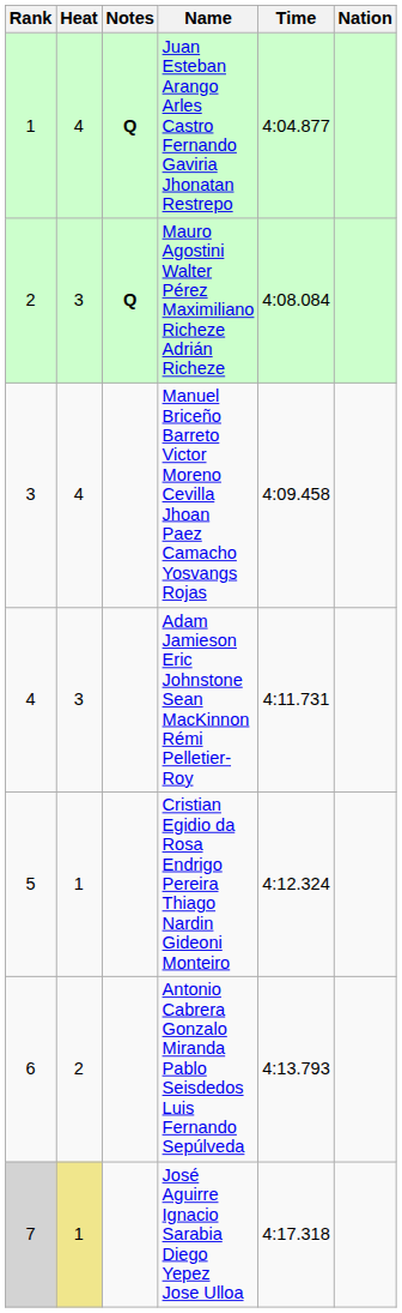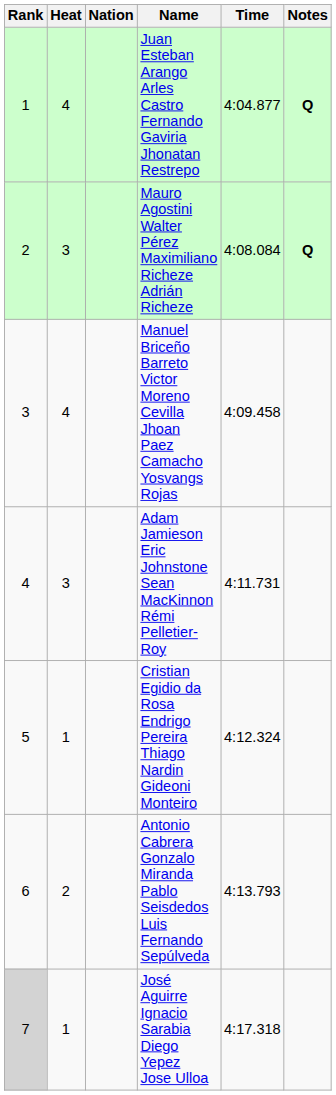 <table class="wikitable sortable" style="text-align:center" width=50%>
 <tr>
 <th>Rank</th>
 <th>Heat</th>
-<th>Notes</th>
+<th>Nation</th>
 <th>Name</th>
 <th>Time</th>
-<th>Nation</th>
+<th>Notes</th>
 </tr>
 <tr bgcolor=ccffcc>
 <td>1</td>
 <td>4</td>
-<td><strong>Q</strong></td>
+<td align=left></td>
 <td align=left><a href='#'>Juan Esteban Arango</a><br><a href='#'>Arles Castro</a><br><a href='#'>Fernando Gaviria</a><br><a href='#'>Jhonatan Restrepo</a></td>
 <td>4:04.877</td>
-<td align=left></td>
+<td><strong>Q</strong></td>
 </tr>
 <tr bgcolor=ccffcc>
 <td>2</td>
 <td>3</td>
-<td><strong>Q</strong></td>
+<td align=left></td>
 <td align=left><a href='#'>Mauro Agostini</a><br><a href='#'>Walter Pérez</a><br><a href='#'>Maximiliano Richeze</a><br><a href='#'>Adrián Richeze</a></td>
 <td>4:08.084</td>
-<td align=left></td>
+<td><strong>Q</strong></td>
 </tr>
 <tr>
 <td>3</td>
 <td>4</td>
-<td></td>
+<td align=left></td>
 <td align=left><a href='#'>Manuel Briceño Barreto</a><br><a href='#'>Victor Moreno Cevilla</a><br><a href='#'>Jhoan Paez Camacho</a><br><a href='#'>Yosvangs Rojas</a></td>
 <td>4:09.458</td>
-<td align=left></td>
+<td></td>
 </tr>
 <tr>
 <td>4</td>
 <td>3</td>
-<td></td>
+<td align=left></td>
 <td align=left><a href='#'>Adam Jamieson</a><br><a href='#'>Eric Johnstone</a><br><a href='#'>Sean MacKinnon</a><br><a href='#'>Rémi Pelletier-Roy</a></td>
 <td>4:11.731</td>
-<td align=left></td>
+<td></td>
 </tr>
 <tr>
 <td>5</td>
 <td>1</td>
-<td></td>
+<td align=left></td>
 <td align=left><a href='#'>Cristian Egidio da Rosa</a><br><a href='#'>Endrigo Pereira</a><br><a href='#'>Thiago Nardin</a><br><a href='#'>Gideoni Monteiro</a></td>
 <td>4:12.324</td>
-<td align=left></td>
+<td></td>
 </tr>
 <tr>
 <td>6</td>
 <td>2</td>
-<td></td>
+<td align=left></td>
 <td align=left><a href='#'>Antonio Cabrera</a><br><a href='#'>Gonzalo Miranda</a><br><a href='#'>Pablo Seisdedos</a><br><a href='#'>Luis Fernando Sepúlveda</a></td>
 <td>4:13.793</td>
-<td align=left></td>
+<td></td>
 </tr>
 <tr>
 <td style="background: lightgrey;">7</td>
-<td style="background: khaki;">1</td>
-<td></td>
+<td>1</td>
+<td align=left></td>
 <td align=left><a href='#'>José Aguirre</a><br><a href='#'>Ignacio Sarabia</a><br><a href='#'>Diego Yepez</a><br><a href='#'>Jose Ulloa</a></td>
 <td>4:17.318</td>
-<td align=left></td>
+<td></td>
 </tr>
 </table>
